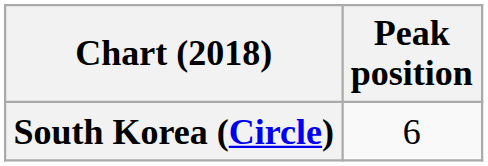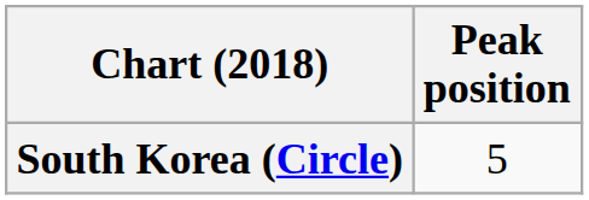 <table class="wikitable plainrowheaders" style="text-align:center">
 <tr>
 <th scope="col">Chart (2018)</th>
 <th scope="col">Peak<br>position</th>
 </tr>
 <tr>
 <th scope="row">South Korea (<a href='#'>Circle</a>)</th>
-<td>6</td>
+<td>5</td>
 </tr>
 </table>
